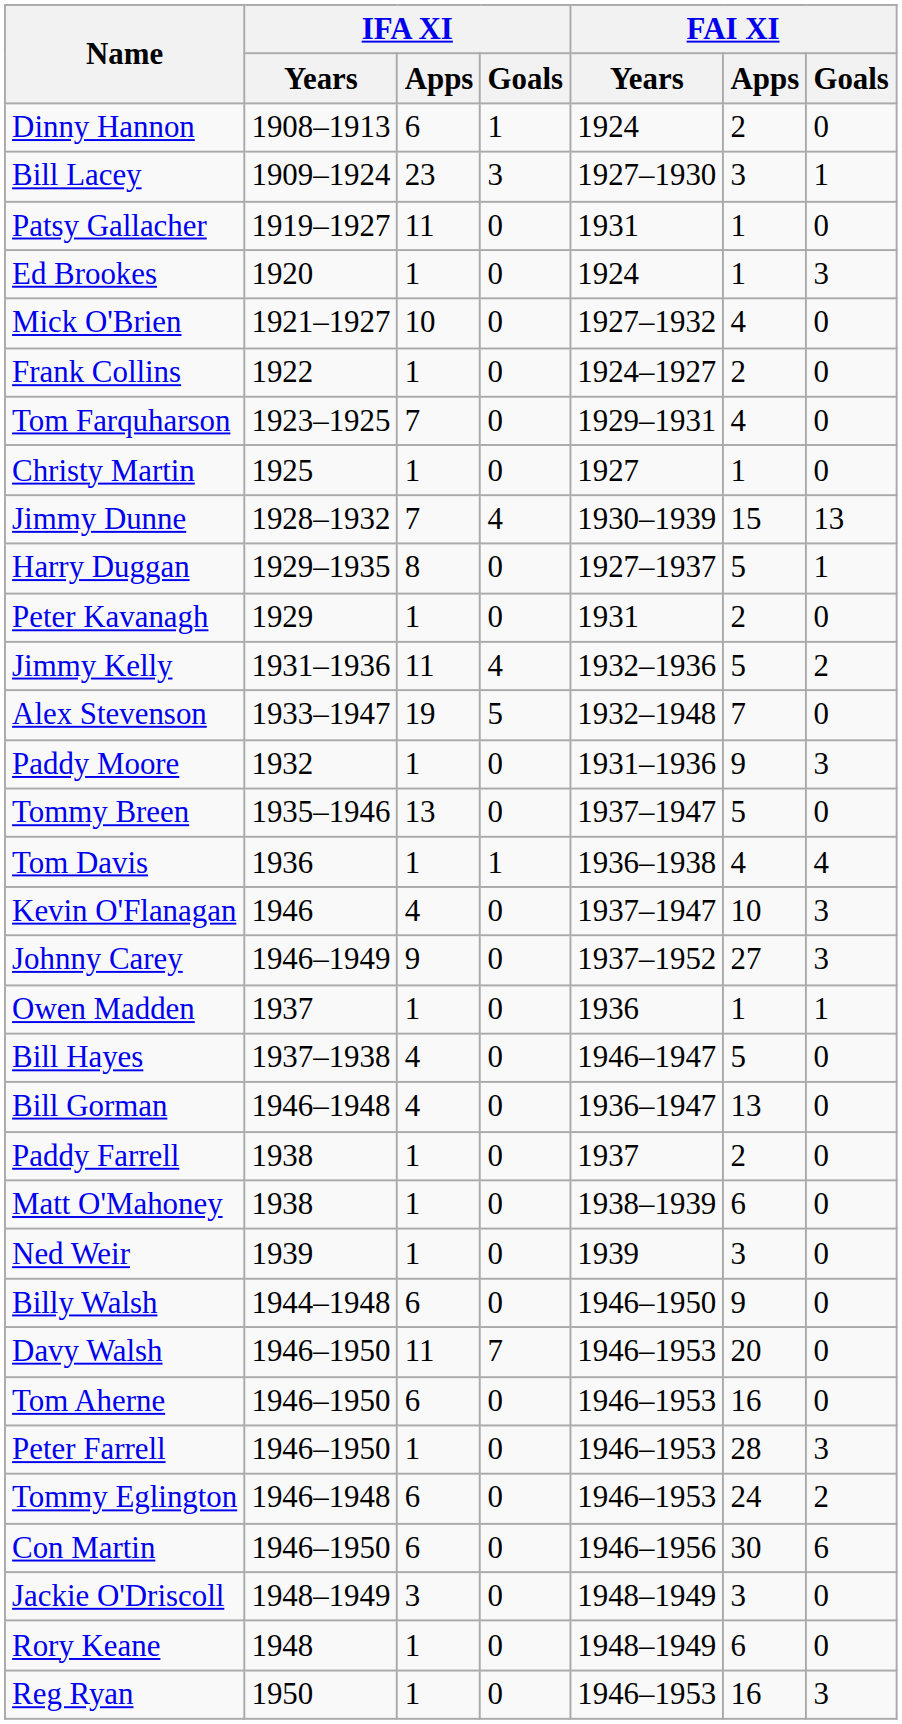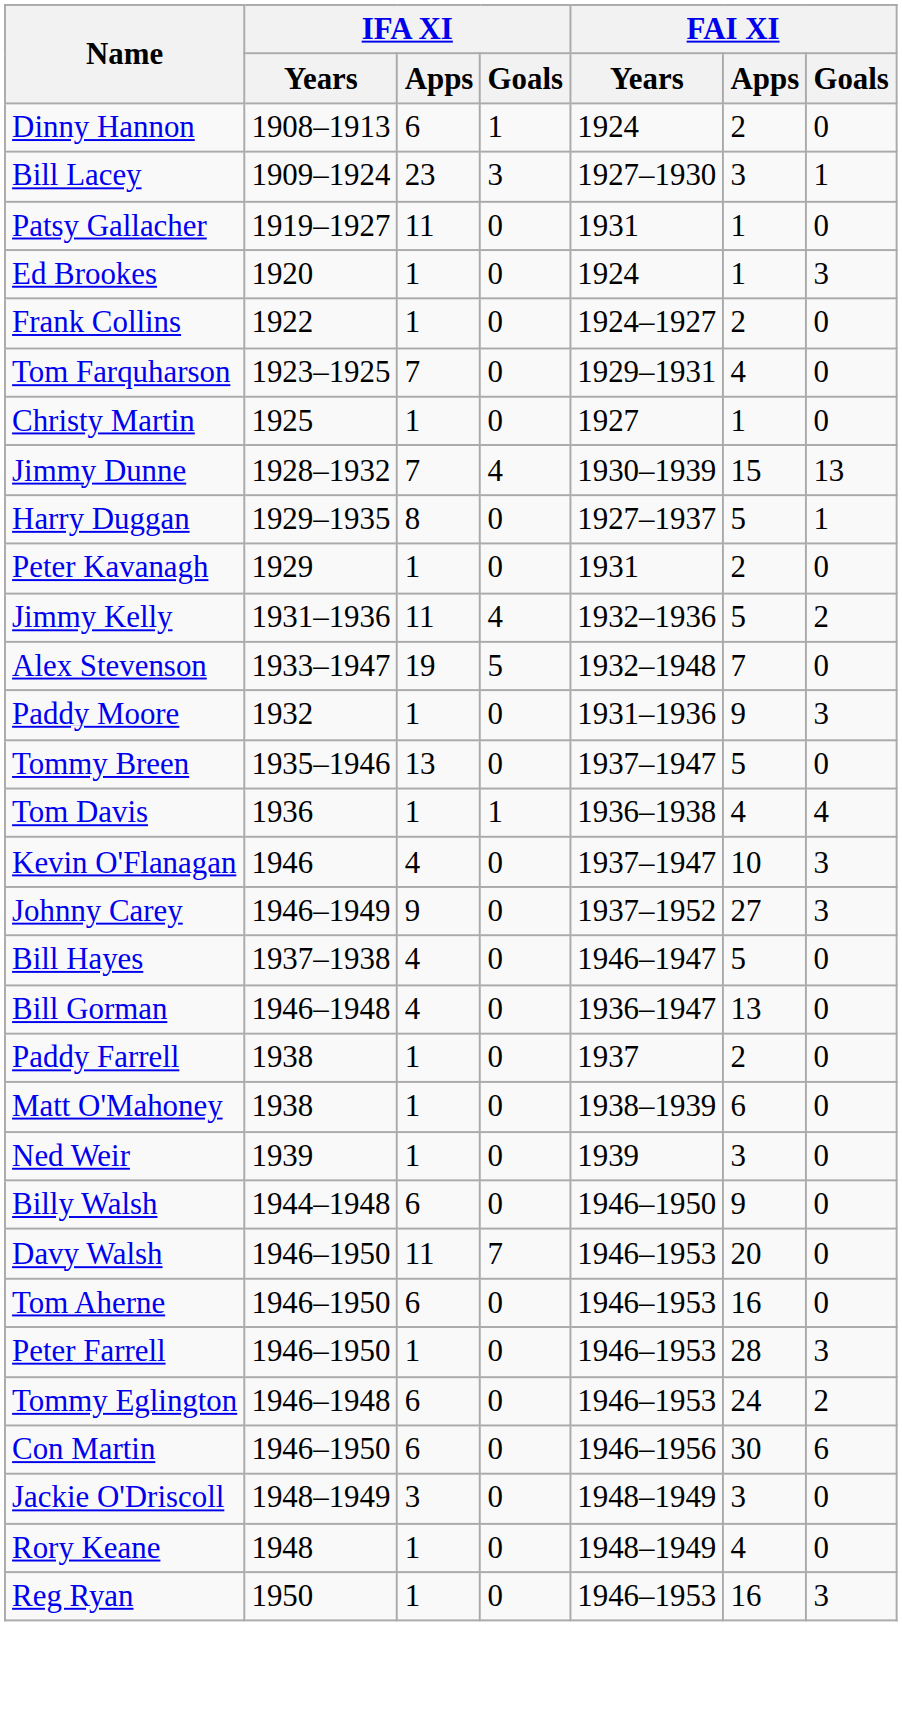 <table class="wikitable">
 <tr>
 <th rowspan=2>Name</th>
 <th colspan=3> <a href='#'>IFA XI</a></th>
 <th colspan=3> <a href='#'>FAI XI</a></th>
 </tr>
 <tr>
 <th>Years</th>
 <th>Apps</th>
 <th>Goals</th>
 <th>Years</th>
 <th>Apps</th>
 <th>Goals</th>
 </tr>
 <tr>
 <td><a href='#'>Dinny Hannon</a></td>
 <td>1908–1913</td>
 <td>6</td>
 <td>1</td>
 <td>1924</td>
 <td>2</td>
 <td>0</td>
 </tr>
 <tr>
 <td><a href='#'>Bill Lacey</a></td>
 <td>1909–1924</td>
 <td>23</td>
 <td>3</td>
 <td>1927–1930</td>
 <td>3</td>
 <td>1</td>
 </tr>
 <tr>
 <td><a href='#'>Patsy Gallacher</a></td>
 <td>1919–1927</td>
 <td>11</td>
 <td>0</td>
 <td>1931</td>
 <td>1</td>
 <td>0</td>
 </tr>
 <tr>
 <td><a href='#'>Ed Brookes</a></td>
 <td>1920</td>
 <td>1</td>
 <td>0</td>
 <td>1924</td>
 <td>1</td>
 <td>3</td>
-</tr>
-<tr>
-<td><a href='#'>Mick O'Brien</a></td>
-<td>1921–1927</td>
-<td>10</td>
-<td>0</td>
-<td>1927–1932</td>
-<td>4</td>
-<td>0</td>
 </tr>
 <tr>
 <td><a href='#'>Frank Collins</a></td>
 <td>1922</td>
 <td>1</td>
 <td>0</td>
 <td>1924–1927</td>
 <td>2</td>
 <td>0</td>
 </tr>
 <tr>
 <td><a href='#'>Tom Farquharson</a></td>
 <td>1923–1925</td>
 <td>7</td>
 <td>0</td>
 <td>1929–1931</td>
 <td>4</td>
 <td>0</td>
 </tr>
 <tr>
 <td><a href='#'>Christy Martin</a></td>
 <td>1925</td>
 <td>1</td>
 <td>0</td>
 <td>1927</td>
 <td>1</td>
 <td>0</td>
 </tr>
 <tr>
 <td><a href='#'>Jimmy Dunne</a></td>
 <td>1928–1932</td>
 <td>7</td>
 <td>4</td>
 <td>1930–1939</td>
 <td>15</td>
 <td>13</td>
 </tr>
 <tr>
 <td><a href='#'>Harry Duggan</a></td>
 <td>1929–1935</td>
 <td>8</td>
 <td>0</td>
 <td>1927–1937</td>
 <td>5</td>
 <td>1</td>
 </tr>
 <tr>
 <td><a href='#'>Peter Kavanagh</a></td>
 <td>1929</td>
 <td>1</td>
 <td>0</td>
 <td>1931</td>
 <td>2</td>
 <td>0</td>
 </tr>
 <tr>
 <td><a href='#'>Jimmy Kelly</a></td>
 <td>1931–1936</td>
 <td>11</td>
 <td>4</td>
 <td>1932–1936</td>
 <td>5</td>
 <td>2</td>
 </tr>
 <tr>
 <td><a href='#'>Alex Stevenson</a></td>
 <td>1933–1947</td>
 <td>19</td>
 <td>5</td>
 <td>1932–1948</td>
 <td>7</td>
 <td>0</td>
 </tr>
 <tr>
 <td><a href='#'>Paddy Moore</a></td>
 <td>1932</td>
 <td>1</td>
 <td>0</td>
 <td>1931–1936</td>
 <td>9</td>
 <td>3</td>
 </tr>
 <tr>
 <td><a href='#'>Tommy Breen</a></td>
 <td>1935–1946</td>
 <td>13</td>
 <td>0</td>
 <td>1937–1947</td>
 <td>5</td>
 <td>0</td>
 </tr>
 <tr>
 <td><a href='#'>Tom Davis</a></td>
 <td>1936</td>
 <td>1</td>
 <td>1</td>
 <td>1936–1938</td>
 <td>4</td>
 <td>4</td>
 </tr>
 <tr>
 <td><a href='#'>Kevin O'Flanagan</a></td>
 <td>1946</td>
 <td>4</td>
 <td>0</td>
 <td>1937–1947</td>
 <td>10</td>
 <td>3</td>
 </tr>
 <tr>
 <td><a href='#'>Johnny Carey</a></td>
 <td>1946–1949</td>
 <td>9</td>
 <td>0</td>
 <td>1937–1952</td>
 <td>27</td>
 <td>3</td>
 </tr>
 <tr>
-<td><a href='#'>Owen Madden</a></td>
-<td>1937</td>
-<td>1</td>
-<td>0</td>
-<td>1936</td>
-<td>1</td>
-<td>1</td>
-</tr>
-<tr>
 <td><a href='#'>Bill Hayes</a></td>
 <td>1937–1938</td>
 <td>4</td>
 <td>0</td>
 <td>1946–1947</td>
 <td>5</td>
 <td>0</td>
 </tr>
 <tr>
 <td><a href='#'>Bill Gorman</a></td>
 <td>1946–1948</td>
 <td>4</td>
 <td>0</td>
 <td>1936–1947</td>
 <td>13</td>
 <td>0</td>
 </tr>
 <tr>
 <td><a href='#'>Paddy Farrell</a></td>
 <td>1938</td>
 <td>1</td>
 <td>0</td>
 <td>1937</td>
 <td>2</td>
 <td>0</td>
 </tr>
 <tr>
 <td><a href='#'>Matt O'Mahoney</a></td>
 <td>1938</td>
 <td>1</td>
 <td>0</td>
 <td>1938–1939</td>
 <td>6</td>
 <td>0</td>
 </tr>
 <tr>
 <td><a href='#'>Ned Weir</a></td>
 <td>1939</td>
 <td>1</td>
 <td>0</td>
 <td>1939</td>
 <td>3</td>
 <td>0</td>
 </tr>
 <tr>
 <td><a href='#'>Billy Walsh</a></td>
 <td>1944–1948</td>
 <td>6</td>
 <td>0</td>
 <td>1946–1950</td>
 <td>9</td>
 <td>0</td>
 </tr>
 <tr>
 <td><a href='#'>Davy Walsh</a></td>
 <td>1946–1950</td>
 <td>11</td>
 <td>7</td>
 <td>1946–1953</td>
 <td>20</td>
 <td>0</td>
 </tr>
 <tr>
 <td><a href='#'>Tom Aherne</a></td>
 <td>1946–1950</td>
 <td>6</td>
 <td>0</td>
 <td>1946–1953</td>
 <td>16</td>
 <td>0</td>
 </tr>
 <tr>
 <td><a href='#'>Peter Farrell</a></td>
 <td>1946–1950</td>
 <td>1</td>
 <td>0</td>
 <td>1946–1953</td>
 <td>28</td>
 <td>3</td>
 </tr>
 <tr>
 <td><a href='#'>Tommy Eglington</a></td>
 <td>1946–1948</td>
 <td>6</td>
 <td>0</td>
 <td>1946–1953</td>
 <td>24</td>
 <td>2</td>
 </tr>
 <tr>
 <td><a href='#'>Con Martin</a></td>
 <td>1946–1950</td>
 <td>6</td>
 <td>0</td>
 <td>1946–1956</td>
 <td>30</td>
 <td>6</td>
 </tr>
 <tr>
 <td><a href='#'>Jackie O'Driscoll</a></td>
 <td>1948–1949</td>
 <td>3</td>
 <td>0</td>
 <td>1948–1949</td>
 <td>3</td>
 <td>0</td>
 </tr>
 <tr>
 <td><a href='#'>Rory Keane</a></td>
 <td>1948</td>
 <td>1</td>
 <td>0</td>
 <td>1948–1949</td>
-<td>6</td>
+<td>4</td>
 <td>0</td>
 </tr>
 <tr>
 <td><a href='#'>Reg Ryan</a></td>
 <td>1950</td>
 <td>1</td>
 <td>0</td>
 <td>1946–1953</td>
 <td>16</td>
 <td>3</td>
 </tr>
 </table>
